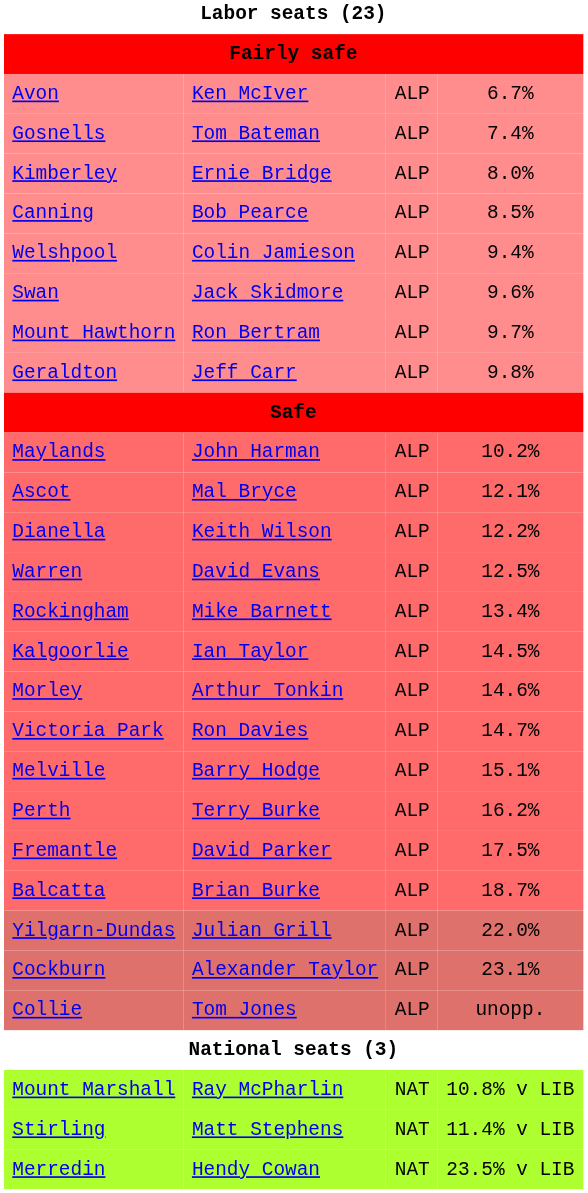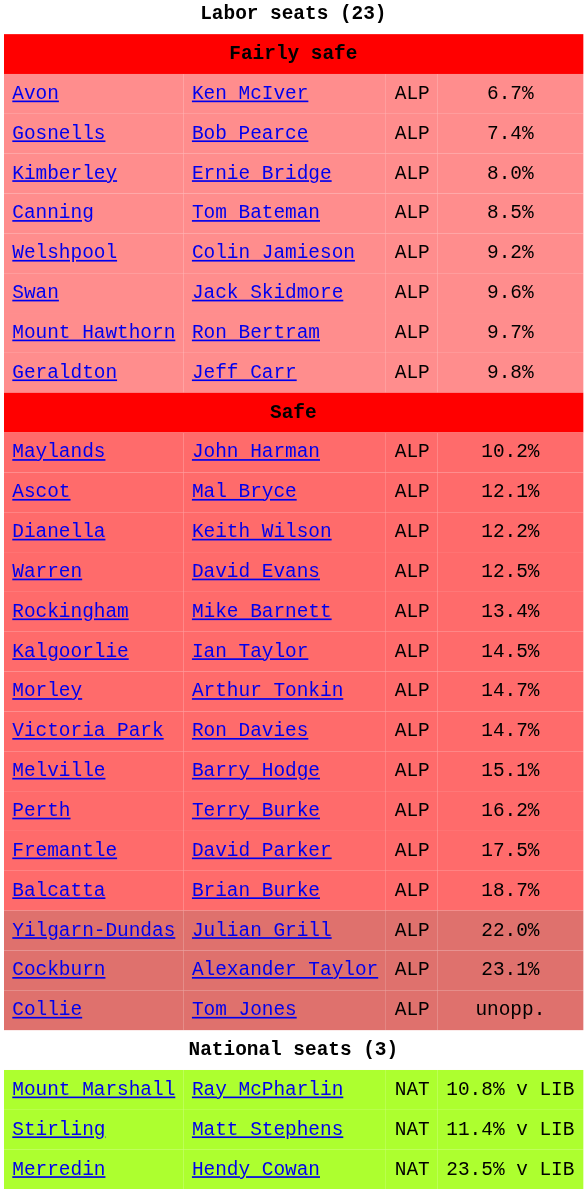 <table class="toccolours" cellpadding="5" cellspacing="0" style="float:left; margin-right:.5em; margin-top:.4em; font-size:90%;">
 <tr>
 <td COLSPAN=4 align="center"><strong>Labor seats (23)</strong></td>
 </tr>
 <tr>
 <td COLSPAN=4 align="center" bgcolor="red"><span><strong>Fairly safe</strong></span></td>
 </tr>
 <tr>
 <td align="left" bgcolor="FF8D8D"><a href='#'>Avon</a></td>
 <td align="left" bgcolor="FF8D8D"><a href='#'>Ken McIver</a></td>
 <td align="left" bgcolor="FF8D8D">ALP</td>
 <td align="center" bgcolor="FF8D8D">6.7%</td>
 </tr>
 <tr>
 <td align="left" bgcolor="FF8D8D"><a href='#'>Gosnells</a></td>
-<td align="left" bgcolor="FF8D8D"><a href='#'>Tom Bateman</a></td>
+<td align="left" bgcolor="FF8D8D"><a href='#'>Bob Pearce</a></td>
 <td align="left" bgcolor="FF8D8D">ALP</td>
 <td align="center" bgcolor="FF8D8D">7.4%</td>
 </tr>
 <tr>
 <td align="left" bgcolor="FF8D8D"><a href='#'>Kimberley</a></td>
 <td align="left" bgcolor="FF8D8D"><a href='#'>Ernie Bridge</a></td>
 <td align="left" bgcolor="FF8D8D">ALP</td>
 <td align="center" bgcolor="FF8D8D">8.0%</td>
 </tr>
 <tr>
 <td align="left" bgcolor="FF8D8D"><a href='#'>Canning</a></td>
-<td align="left" bgcolor="FF8D8D"><a href='#'>Bob Pearce</a></td>
+<td align="left" bgcolor="FF8D8D"><a href='#'>Tom Bateman</a></td>
 <td align="left" bgcolor="FF8D8D">ALP</td>
 <td align="center" bgcolor="FF8D8D">8.5%</td>
 </tr>
 <tr>
 <td align="left" bgcolor="FF8D8D"><a href='#'>Welshpool</a></td>
 <td align="left" bgcolor="FF8D8D"><a href='#'>Colin Jamieson</a></td>
 <td align="left" bgcolor="FF8D8D">ALP</td>
-<td align="center" bgcolor="FF8D8D">9.4%</td>
+<td align="center" bgcolor="FF8D8D">9.2%</td>
 </tr>
 <tr>
 <td align="left" bgcolor="FF8D8D"><a href='#'>Swan</a></td>
 <td align="left" bgcolor="FF8D8D"><a href='#'>Jack Skidmore</a></td>
 <td align="left" bgcolor="FF8D8D">ALP</td>
 <td align="center" bgcolor="FF8D8D">9.6%</td>
 </tr>
 <tr>
 <td align="left" bgcolor="FF8D8D"><a href='#'>Mount Hawthorn</a></td>
 <td align="left" bgcolor="FF8D8D"><a href='#'>Ron Bertram</a></td>
 <td align="left" bgcolor="FF8D8D">ALP</td>
 <td align="center" bgcolor="FF8D8D">9.7%</td>
 </tr>
 <tr>
 <td align="left" bgcolor="FF8D8D"><a href='#'>Geraldton</a></td>
 <td align="left" bgcolor="FF8D8D"><a href='#'>Jeff Carr</a></td>
 <td align="left" bgcolor="FF8D8D">ALP</td>
 <td align="center" bgcolor="FF8D8D">9.8%</td>
 </tr>
 <tr>
 <td COLSPAN=4 align="center" bgcolor="red"><span><strong>Safe</strong></span></td>
 </tr>
 <tr>
 <td align="left" bgcolor="FF6B6B"><a href='#'>Maylands</a></td>
 <td align="left" bgcolor="FF6B6B"><a href='#'>John Harman</a></td>
 <td align="left" bgcolor="FF6B6B">ALP</td>
 <td align="center" bgcolor="FF6B6B">10.2%</td>
 </tr>
 <tr>
 <td align="left" bgcolor="FF6B6B"><a href='#'>Ascot</a></td>
 <td align="left" bgcolor="FF6B6B"><a href='#'>Mal Bryce</a></td>
 <td align="left" bgcolor="FF6B6B">ALP</td>
 <td align="center" bgcolor="FF6B6B">12.1%</td>
 </tr>
 <tr>
 <td align="left" bgcolor="FF6B6B"><a href='#'>Dianella</a></td>
 <td align="left" bgcolor="FF6B6B"><a href='#'>Keith Wilson</a></td>
 <td align="left" bgcolor="FF6B6B">ALP</td>
 <td align="center" bgcolor="FF6B6B">12.2%</td>
 </tr>
 <tr>
 <td align="left" bgcolor="FF6B6B"><a href='#'>Warren</a></td>
 <td align="left" bgcolor="FF6B6B"><a href='#'>David Evans</a></td>
 <td align="left" bgcolor="FF6B6B">ALP</td>
 <td align="center" bgcolor="FF6B6B">12.5%</td>
 </tr>
 <tr>
 <td align="left" bgcolor="FF6B6B"><a href='#'>Rockingham</a></td>
 <td align="left" bgcolor="FF6B6B"><a href='#'>Mike Barnett</a></td>
 <td align="left" bgcolor="FF6B6B">ALP</td>
 <td align="center" bgcolor="FF6B6B">13.4%</td>
 </tr>
 <tr>
 <td align="left" bgcolor="FF6B6B"><a href='#'>Kalgoorlie</a></td>
 <td align="left" bgcolor="FF6B6B"><a href='#'>Ian Taylor</a></td>
 <td align="left" bgcolor="FF6B6B">ALP</td>
 <td align="center" bgcolor="FF6B6B">14.5%</td>
 </tr>
 <tr>
 <td align="left" bgcolor="FF6B6B"><a href='#'>Morley</a></td>
 <td align="left" bgcolor="FF6B6B"><a href='#'>Arthur Tonkin</a></td>
 <td align="left" bgcolor="FF6B6B">ALP</td>
-<td align="center" bgcolor="FF6B6B">14.6%</td>
+<td align="center" bgcolor="FF6B6B">14.7%</td>
 </tr>
 <tr>
 <td align="left" bgcolor="FF6B6B"><a href='#'>Victoria Park</a></td>
 <td align="left" bgcolor="FF6B6B"><a href='#'>Ron Davies</a></td>
 <td align="left" bgcolor="FF6B6B">ALP</td>
 <td align="center" bgcolor="FF6B6B">14.7%</td>
 </tr>
 <tr>
 <td align="left" bgcolor="FF6B6B"><a href='#'>Melville</a></td>
 <td align="left" bgcolor="FF6B6B"><a href='#'>Barry Hodge</a></td>
 <td align="left" bgcolor="FF6B6B">ALP</td>
 <td align="center" bgcolor="FF6B6B">15.1%</td>
 </tr>
 <tr>
 <td align="left" bgcolor="FF6B6B"><a href='#'>Perth</a></td>
 <td align="left" bgcolor="FF6B6B"><a href='#'>Terry Burke</a></td>
 <td align="left" bgcolor="FF6B6B">ALP</td>
 <td align="center" bgcolor="FF6B6B">16.2%</td>
 </tr>
 <tr>
 <td align="left" bgcolor="FF6B6B"><a href='#'>Fremantle</a></td>
 <td align="left" bgcolor="FF6B6B"><a href='#'>David Parker</a></td>
 <td align="left" bgcolor="FF6B6B">ALP</td>
 <td align="center" bgcolor="FF6B6B">17.5%</td>
 </tr>
 <tr>
 <td align="left" bgcolor="FF6B6B"><a href='#'>Balcatta</a></td>
 <td align="left" bgcolor="FF6B6B"><a href='#'>Brian Burke</a></td>
 <td align="left" bgcolor="FF6B6B">ALP</td>
 <td align="center" bgcolor="FF6B6B">18.7%</td>
 </tr>
 <tr>
 <td align="left" bgcolor="DF716D"><a href='#'>Yilgarn-Dundas</a></td>
 <td align="left" bgcolor="DF716D"><a href='#'>Julian Grill</a></td>
 <td align="left" bgcolor="DF716D">ALP</td>
 <td align="center" bgcolor="DF716D">22.0%</td>
 </tr>
 <tr>
 <td align="left" bgcolor="DF716D"><a href='#'>Cockburn</a></td>
 <td align="left" bgcolor="DF716D"><a href='#'>Alexander Taylor</a></td>
 <td align="left" bgcolor="DF716D">ALP</td>
 <td align="center" bgcolor="DF716D">23.1%</td>
 </tr>
 <tr>
 <td align="left" bgcolor="DF716D"><a href='#'>Collie</a></td>
 <td align="left" bgcolor="DF716D"><a href='#'>Tom Jones</a></td>
 <td align="left" bgcolor="DF716D">ALP</td>
 <td align="center" bgcolor="DF716D">unopp.</td>
 </tr>
 <tr>
 <td COLSPAN=4 align="center"><strong>National seats (3)</strong></td>
 </tr>
 <tr>
 <td align="left" bgcolor="ADFF2F"><a href='#'>Mount Marshall</a></td>
 <td align="left" bgcolor="ADFF2F"><a href='#'>Ray McPharlin</a></td>
 <td align="left" bgcolor="ADFF2F">NAT</td>
 <td align="center" bgcolor="ADFF2F">10.8% v LIB</td>
 </tr>
 <tr>
 <td align="left" bgcolor="ADFF2F"><a href='#'>Stirling</a></td>
 <td align="left" bgcolor="ADFF2F"><a href='#'>Matt Stephens</a></td>
 <td align="left" bgcolor="ADFF2F">NAT</td>
 <td align="center" bgcolor="ADFF2F">11.4% v LIB</td>
 </tr>
 <tr>
 <td align="left" bgcolor="ADFF2F"><a href='#'>Merredin</a></td>
 <td align="left" bgcolor="ADFF2F"><a href='#'>Hendy Cowan</a></td>
 <td align="left" bgcolor="ADFF2F">NAT</td>
 <td align="center" bgcolor="ADFF2F">23.5% v LIB</td>
 </tr>
 <tr>
 </tr>
 </table>
